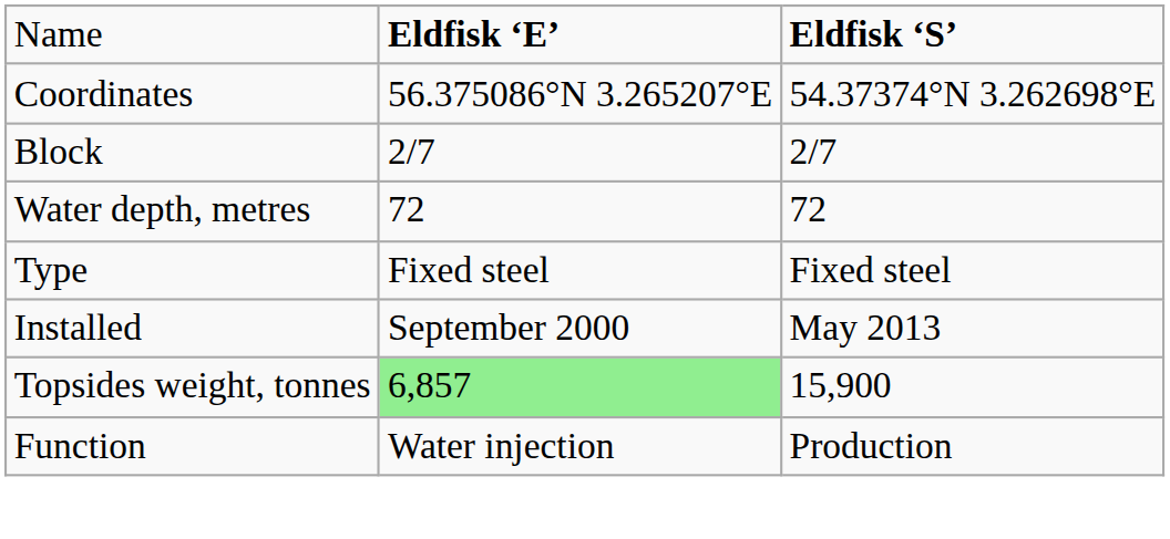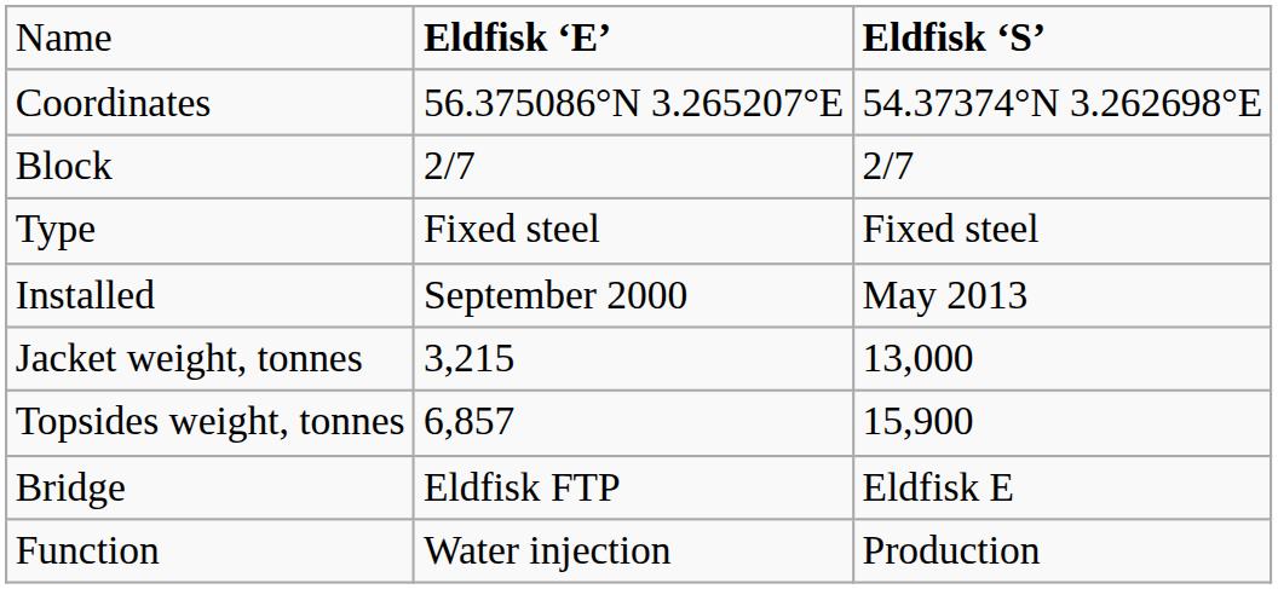 <table class="wikitable">
 <tr>
 <td>Name</td>
 <td><strong>Eldfisk  ‘E’</strong></td>
 <td><strong>Eldfisk  ‘S’</strong></td>
 </tr>
 <tr>
 <td>Coordinates</td>
 <td>56.375086°N 3.265207°E</td>
 <td>54.37374°N 3.262698°E</td>
 </tr>
 <tr>
 <td>Block</td>
 <td>2/7</td>
 <td>2/7</td>
 </tr>
 <tr>
-<td>Water depth, metres</td>
-<td>72</td>
-<td>72</td>
-</tr>
-<tr>
 <td>Type</td>
 <td>Fixed  steel</td>
 <td>Fixed  steel</td>
 </tr>
 <tr>
 <td>Installed</td>
 <td>September  2000</td>
 <td>May  2013</td>
 </tr>
 <tr>
+<td>Jacket  weight, tonnes</td>
+<td>3,215</td>
+<td>13,000</td>
+</tr>
+<tr>
 <td>Topsides  weight, tonnes</td>
-<td style="background: lightgreen;">6,857</td>
+<td>6,857</td>
 <td>15,900</td>
+</tr>
+<tr>
+<td>Bridge</td>
+<td>Eldfisk FTP</td>
+<td>Eldfisk E</td>
 </tr>
 <tr>
 <td>Function</td>
 <td>Water  injection</td>
 <td>Production</td>
 </tr>
 </table>
